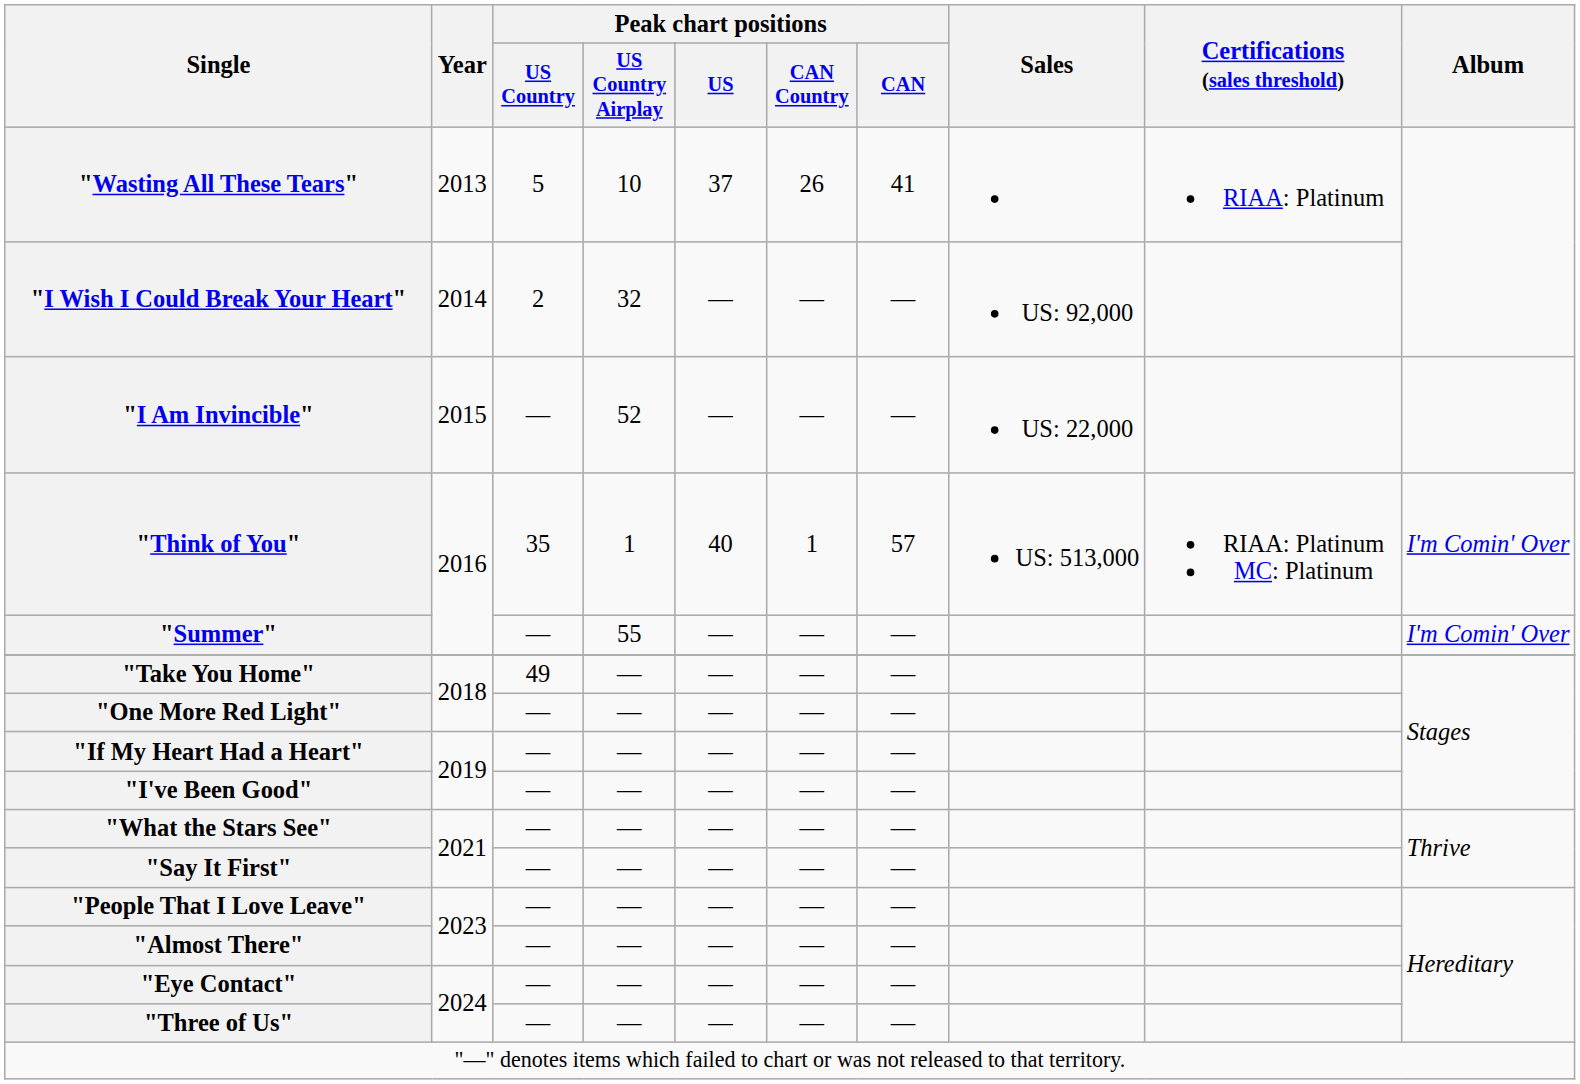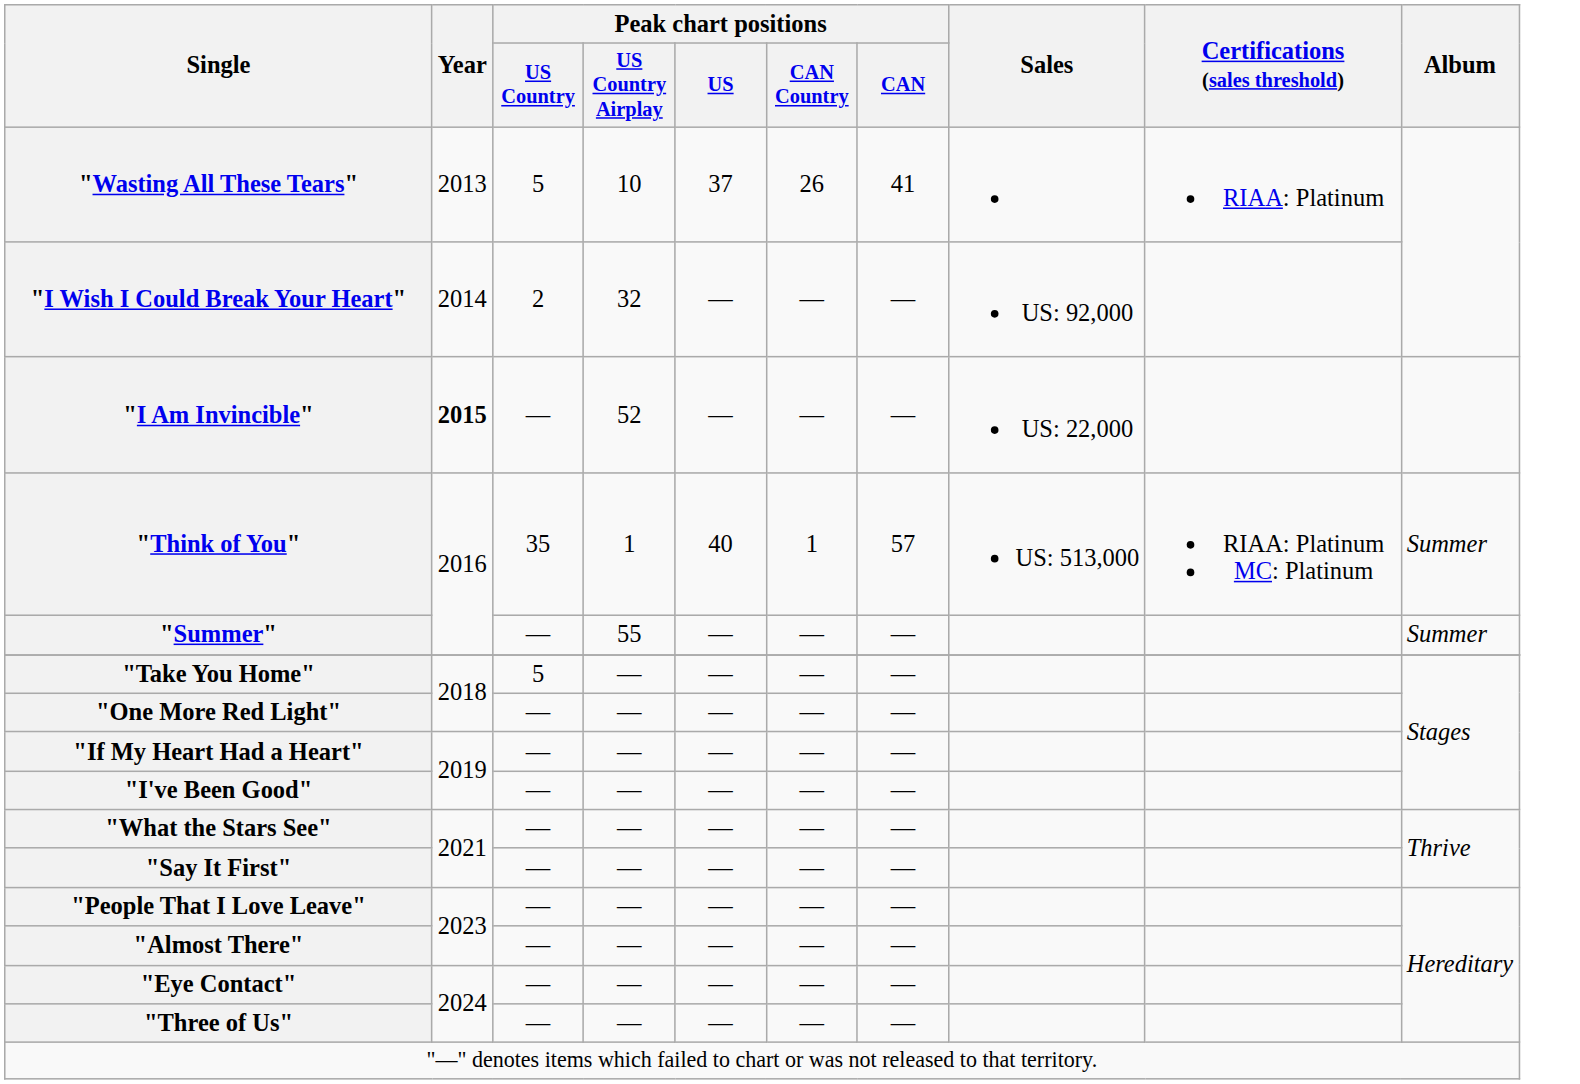 <table class="wikitable plainrowheaders" style="text-align:center;">
 <tr>
 <th rowspan="2" style="width:17em;">Single</th>
 <th rowspan="2">Year</th>
 <th colspan="5">Peak chart positions</th>
 <th rowspan="2">Sales</th>
 <th rowspan="2" style="width:10em;"><a href='#'>Certifications</a><br><small>(<a href='#'>sales threshold</a>)</small></th>
 <th rowspan="2">Album</th>
 </tr>
 <tr style="font-size:smaller;">
 <th style="width:4em;"><a href='#'>US Country</a><br></th>
 <th style="width:4em;"><a href='#'>US Country Airplay</a><br></th>
 <th style="width:4em;"><a href='#'>US</a><br></th>
 <th style="width:4em;"><a href='#'>CAN Country</a><br></th>
 <th style="width:4em;"><a href='#'>CAN</a><br></th>
 </tr>
 <tr>
 <th scope="row">"<a href='#'>Wasting All These Tears</a>"</th>
 <td>2013</td>
 <td>5</td>
 <td>10</td>
 <td>37</td>
 <td>26</td>
 <td>41</td>
 <td><br><ul><li></li></ul></td>
 <td><br><ul><li><a href='#'>RIAA</a>: Platinum</li></ul></td>
 <td rowspan="2" style="text-align:left;"></td>
 </tr>
 <tr>
 <th scope="row">"<a href='#'>I Wish I Could Break Your Heart</a>"</th>
 <td>2014</td>
 <td>2</td>
 <td>32</td>
 <td>—</td>
 <td>—</td>
 <td>—</td>
 <td><br><ul><li>US: 92,000</li></ul></td>
 <td></td>
 </tr>
 <tr>
 <th scope="row">"<a href='#'>I Am Invincible</a>"</th>
-<td>2015</td>
+<td><strong>2015</strong></td>
 <td>—</td>
 <td>52</td>
 <td>—</td>
 <td>—</td>
 <td>—</td>
 <td><br><ul><li>US: 22,000</li></ul></td>
 <td></td>
 <td></td>
 </tr>
 <tr>
 <th scope="row">"<a href='#'>Think of You</a>" </th>
 <td rowspan="2">2016</td>
 <td>35</td>
 <td>1</td>
 <td>40</td>
 <td>1</td>
 <td>57</td>
 <td><br><ul><li>US: 513,000</li></ul></td>
 <td><br><ul><li>RIAA: Platinum</li><li><a href='#'>MC</a>: Platinum</li></ul></td>
-<td style="text-align:left;"><em><a href='#'>I'm Comin' Over</a></em></td>
+<td style="text-align:left;"><em>Summer</em></td>
 </tr>
 <tr>
 <th scope="row">"<a href='#'>Summer</a>"</th>
 <td>—</td>
 <td>55</td>
 <td>—</td>
 <td>—</td>
 <td>—</td>
 <td></td>
 <td></td>
-<td style="text-align:left;"><em><a href='#'>I'm Comin' Over</a></em></td>
+<td style="text-align:left;"><em>Summer</em></td>
 </tr>
 <tr>
 </tr>
 <tr>
 <th scope="row">"Take You Home"</th>
 <td rowspan="2">2018</td>
-<td>49</td>
+<td>5</td>
 <td>—</td>
 <td>—</td>
 <td>—</td>
 <td>—</td>
 <td></td>
 <td></td>
 <td style="text-align:left;" rowspan="4"><em>Stages</em></td>
 </tr>
 <tr>
 <th scope="row">"One More Red Light"</th>
 <td>—</td>
 <td>—</td>
 <td>—</td>
 <td>—</td>
 <td>—</td>
 <td></td>
 <td></td>
 </tr>
 <tr>
 <th scope="row">"If My Heart Had a Heart"</th>
 <td rowspan="2">2019</td>
 <td>—</td>
 <td>—</td>
 <td>—</td>
 <td>—</td>
 <td>—</td>
 <td></td>
 <td></td>
 </tr>
 <tr>
 <th scope="row">"I've Been Good"</th>
 <td>—</td>
 <td>—</td>
 <td>—</td>
 <td>—</td>
 <td>—</td>
 <td></td>
 <td></td>
 </tr>
 <tr>
 <th scope="row">"What the Stars See"<br></th>
 <td rowspan="2">2021</td>
 <td>—</td>
 <td>—</td>
 <td>—</td>
 <td>—</td>
 <td>—</td>
 <td></td>
 <td></td>
 <td style="text-align:left;" rowspan="2"><em>Thrive</em></td>
 </tr>
 <tr>
 <th scope="row">"Say It First"</th>
 <td>—</td>
 <td>—</td>
 <td>—</td>
 <td>—</td>
 <td>—</td>
 <td></td>
 <td></td>
 </tr>
 <tr>
 <th scope="row">"People That I Love Leave" </th>
 <td rowspan="2">2023</td>
 <td>—</td>
 <td>—</td>
 <td>—</td>
 <td>—</td>
 <td>—</td>
 <td></td>
 <td></td>
 <td style="text-align:left;" rowspan="4"><em>Hereditary</em></td>
 </tr>
 <tr>
 <th scope="row">"Almost There"</th>
 <td>—</td>
 <td>—</td>
 <td>—</td>
 <td>—</td>
 <td>—</td>
 <td></td>
 <td></td>
 </tr>
 <tr>
 <th scope="row">"Eye Contact"</th>
 <td rowspan="2">2024</td>
 <td>—</td>
 <td>—</td>
 <td>—</td>
 <td>—</td>
 <td>—</td>
 <td></td>
 <td></td>
 </tr>
 <tr>
 <th scope="row">"Three of Us"</th>
 <td>—</td>
 <td>—</td>
 <td>—</td>
 <td>—</td>
 <td>—</td>
 <td></td>
 <td></td>
 </tr>
 <tr>
 <td colspan="10" style="text-align:center; font-size:90%;">"—" denotes items which failed to chart or was not released to that territory.</td>
 </tr>
 </table>
